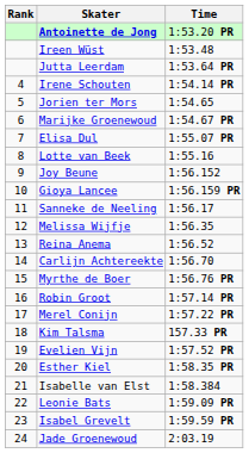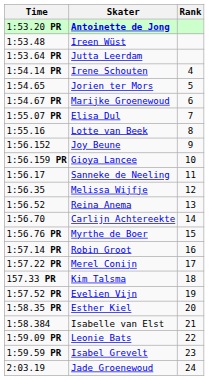 <table class="wikitable">
 <tr>
+<th>Time</th>
+<th>Skater</th>
 <th>Rank</th>
-<th>Skater</th>
-<th>Time</th>
 </tr>
 <tr bgcolor=ccffcc>
+<td>1:53.20 <strong>PR</strong></td>
+<td><strong><a href='#'>Antoinette de Jong</a></strong></td>
 <td style="text-align:center"></td>
-<td><strong><a href='#'>Antoinette de Jong</a></strong></td>
-<td>1:53.20 <strong>PR</strong></td>
 </tr>
 <tr>
+<td>1:53.48</td>
+<td><a href='#'>Ireen Wüst</a></td>
 <td style="text-align:center"></td>
-<td><a href='#'>Ireen Wüst</a></td>
-<td>1:53.48</td>
 </tr>
 <tr>
+<td>1:53.64 <strong>PR</strong></td>
+<td><a href='#'>Jutta Leerdam</a></td>
 <td style="text-align:center"></td>
-<td><a href='#'>Jutta Leerdam</a></td>
-<td>1:53.64 <strong>PR</strong></td>
 </tr>
 <tr>
+<td>1:54.14 <strong>PR</strong></td>
+<td><a href='#'>Irene Schouten</a></td>
 <td style="text-align:center">4</td>
-<td><a href='#'>Irene Schouten</a></td>
-<td>1:54.14 <strong>PR</strong></td>
 </tr>
 <tr>
+<td>1:54.65</td>
+<td><a href='#'>Jorien ter Mors</a></td>
 <td style="text-align:center">5</td>
-<td><a href='#'>Jorien ter Mors</a></td>
-<td>1:54.65</td>
 </tr>
 <tr>
+<td>1:54.67 <strong>PR</strong></td>
+<td><a href='#'>Marijke Groenewoud</a></td>
 <td style="text-align:center">6</td>
-<td><a href='#'>Marijke Groenewoud</a></td>
-<td>1:54.67 <strong>PR</strong></td>
 </tr>
 <tr>
+<td>1:55.07 <strong>PR</strong></td>
+<td><a href='#'>Elisa Dul</a></td>
 <td style="text-align:center">7</td>
-<td><a href='#'>Elisa Dul</a></td>
-<td>1:55.07 <strong>PR</strong></td>
 </tr>
 <tr>
+<td>1:55.16</td>
+<td><a href='#'>Lotte van Beek</a></td>
 <td style="text-align:center">8</td>
-<td><a href='#'>Lotte van Beek</a></td>
-<td>1:55.16</td>
 </tr>
 <tr>
+<td>1:56.152</td>
+<td><a href='#'>Joy Beune</a></td>
 <td style="text-align:center">9</td>
-<td><a href='#'>Joy Beune</a></td>
-<td>1:56.152</td>
 </tr>
 <tr>
+<td>1:56.159 <strong>PR</strong></td>
+<td><a href='#'>Gioya Lancee</a></td>
 <td style="text-align:center">10</td>
-<td><a href='#'>Gioya Lancee</a></td>
-<td>1:56.159 <strong>PR</strong></td>
 </tr>
 <tr>
+<td>1:56.17</td>
+<td><a href='#'>Sanneke de Neeling</a></td>
 <td style="text-align:center">11</td>
-<td><a href='#'>Sanneke de Neeling</a></td>
-<td>1:56.17</td>
 </tr>
 <tr>
+<td>1:56.35</td>
+<td><a href='#'>Melissa Wijfje</a></td>
 <td style="text-align:center">12</td>
-<td><a href='#'>Melissa Wijfje</a></td>
-<td>1:56.35</td>
 </tr>
 <tr>
+<td>1:56.52</td>
+<td><a href='#'>Reina Anema</a></td>
 <td style="text-align:center">13</td>
-<td><a href='#'>Reina Anema</a></td>
-<td>1:56.52</td>
 </tr>
 <tr>
+<td>1:56.70</td>
+<td><a href='#'>Carlijn Achtereekte</a></td>
 <td style="text-align:center">14</td>
-<td><a href='#'>Carlijn Achtereekte</a></td>
-<td>1:56.70</td>
 </tr>
 <tr>
+<td>1:56.76 <strong>PR</strong></td>
+<td><a href='#'>Myrthe de Boer</a></td>
 <td style="text-align:center">15</td>
-<td><a href='#'>Myrthe de Boer</a></td>
-<td>1:56.76 <strong>PR</strong></td>
 </tr>
 <tr>
+<td>1:57.14 <strong>PR</strong></td>
+<td><a href='#'>Robin Groot</a></td>
 <td 1 style="text-align:center">16</td>
-<td><a href='#'>Robin Groot</a></td>
-<td>1:57.14 <strong>PR</strong></td>
 </tr>
 <tr>
+<td>1:57.22 <strong>PR</strong></td>
+<td><a href='#'>Merel Conijn</a></td>
 <td 1 style="text-align:center">17</td>
-<td><a href='#'>Merel Conijn</a></td>
-<td>1:57.22 <strong>PR</strong></td>
 </tr>
 <tr>
+<td>157.33 <strong>PR</strong></td>
+<td><a href='#'>Kim Talsma</a></td>
 <td 1 style="text-align:center">18</td>
-<td><a href='#'>Kim Talsma</a></td>
-<td>157.33 <strong>PR</strong></td>
 </tr>
 <tr>
+<td>1:57.52 <strong>PR</strong></td>
+<td><a href='#'>Evelien Vijn</a></td>
 <td 1 style="text-align:center">19</td>
-<td><a href='#'>Evelien Vijn</a></td>
-<td>1:57.52 <strong>PR</strong></td>
 </tr>
 <tr>
+<td>1:58.35 <strong>PR</strong></td>
+<td><a href='#'>Esther Kiel</a></td>
 <td 1 style="text-align:center">20</td>
-<td><a href='#'>Esther Kiel</a></td>
-<td>1:58.35 <strong>PR</strong></td>
 </tr>
 <tr>
+<td>1:58.384</td>
+<td>Isabelle van Elst</td>
 <td 1 style="text-align:center">21</td>
-<td>Isabelle van Elst</td>
-<td>1:58.384</td>
 </tr>
 <tr>
+<td>1:59.09 <strong>PR</strong></td>
+<td><a href='#'>Leonie Bats</a></td>
 <td 1 style="text-align:center">22</td>
-<td><a href='#'>Leonie Bats</a></td>
-<td>1:59.09 <strong>PR</strong></td>
 </tr>
 <tr>
+<td>1:59.59 <strong>PR</strong></td>
+<td><a href='#'>Isabel Grevelt</a></td>
 <td 1 style="text-align:center">23</td>
-<td><a href='#'>Isabel Grevelt</a></td>
-<td>1:59.59 <strong>PR</strong></td>
 </tr>
 <tr>
+<td>2:03.19</td>
+<td><a href='#'>Jade Groenewoud</a></td>
 <td 1 style="text-align:center">24</td>
-<td><a href='#'>Jade Groenewoud</a></td>
-<td>2:03.19</td>
 </tr>
 </table>
